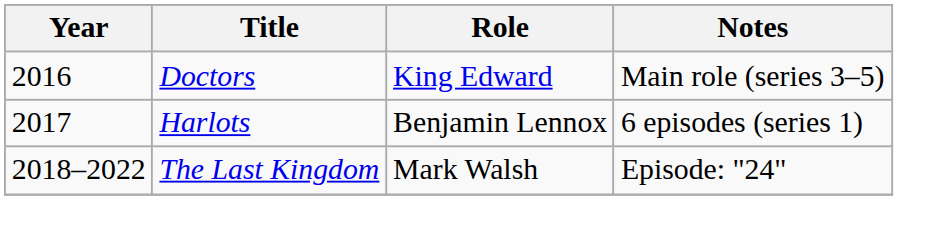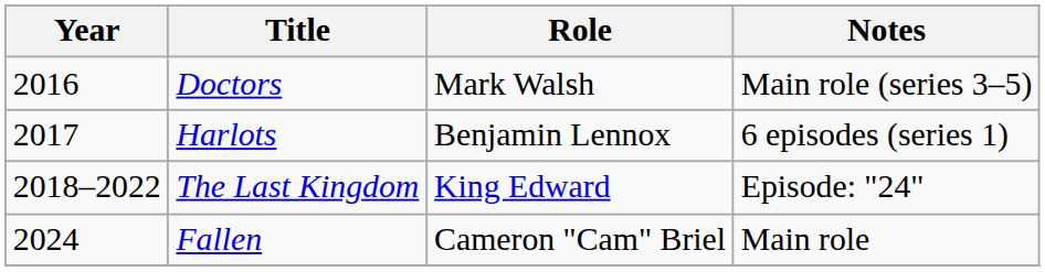 <table class="wikitable sortable">
 <tr>
 <th>Year</th>
 <th>Title</th>
 <th>Role</th>
 <th class="unsortable">Notes</th>
 </tr>
 <tr>
 <td>2016</td>
 <td><em><a href='#'>Doctors</a></em></td>
-<td><a href='#'>King Edward</a></td>
+<td>Mark Walsh</td>
 <td>Main role (series 3–5)</td>
 </tr>
 <tr>
 <td>2017</td>
 <td><em><a href='#'>Harlots</a></em></td>
 <td>Benjamin Lennox</td>
 <td>6 episodes (series 1)</td>
 </tr>
 <tr>
 <td>2018–2022</td>
 <td><em><a href='#'>The Last Kingdom</a></em></td>
-<td>Mark Walsh</td>
+<td><a href='#'>King Edward</a></td>
 <td>Episode: "24"</td>
+</tr>
+<tr>
+<td>2024</td>
+<td><em><a href='#'>Fallen</a></em></td>
+<td>Cameron "Cam" Briel</td>
+<td>Main role</td>
 </tr>
 <tr>
 </tr>
 </table>
